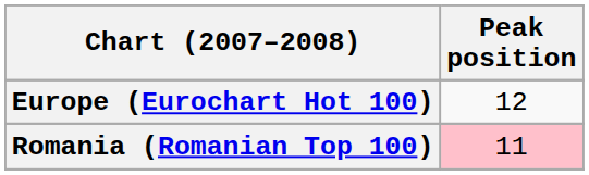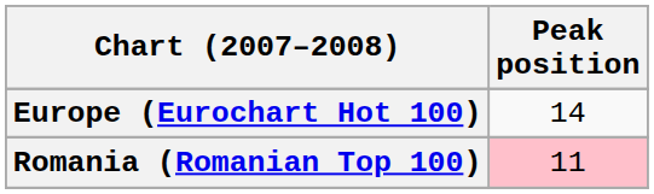 <table class="wikitable plainrowheaders sortable" style="text-align:center">
 <tr>
 <th scope="col">Chart (2007–2008)</th>
 <th scope="col">Peak<br>position</th>
 </tr>
 <tr>
 </tr>
 <tr>
 </tr>
 <tr>
 </tr>
 <tr>
 </tr>
 <tr>
 </tr>
 <tr>
 </tr>
 <tr>
 </tr>
 <tr>
 </tr>
 <tr>
 <th scope="row">Europe (<a href='#'>Eurochart Hot 100</a>)</th>
-<td>12</td>
+<td>14</td>
 </tr>
 <tr>
 </tr>
 <tr>
 </tr>
 <tr>
 </tr>
 <tr>
 </tr>
 <tr>
 </tr>
 <tr>
 </tr>
 <tr>
 </tr>
 <tr>
 <th scope="row">Romania (<a href='#'>Romanian Top 100</a>)</th>
 <td style="background: pink;">11</td>
 </tr>
 <tr>
 </tr>
 <tr>
 </tr>
 <tr>
 </tr>
 <tr>
 </tr>
 <tr>
 </tr>
 <tr>
 </tr>
 <tr>
 </tr>
 <tr>
 </tr>
 <tr>
 </tr>
 <tr>
 </tr>
 <tr>
 </tr>
 <tr>
 </tr>
 </table>
